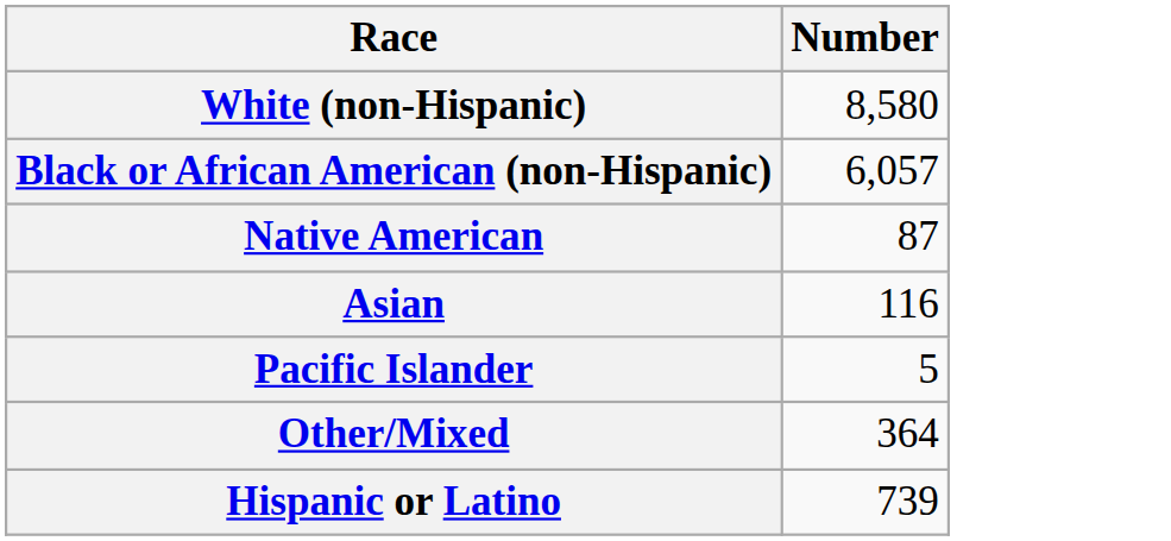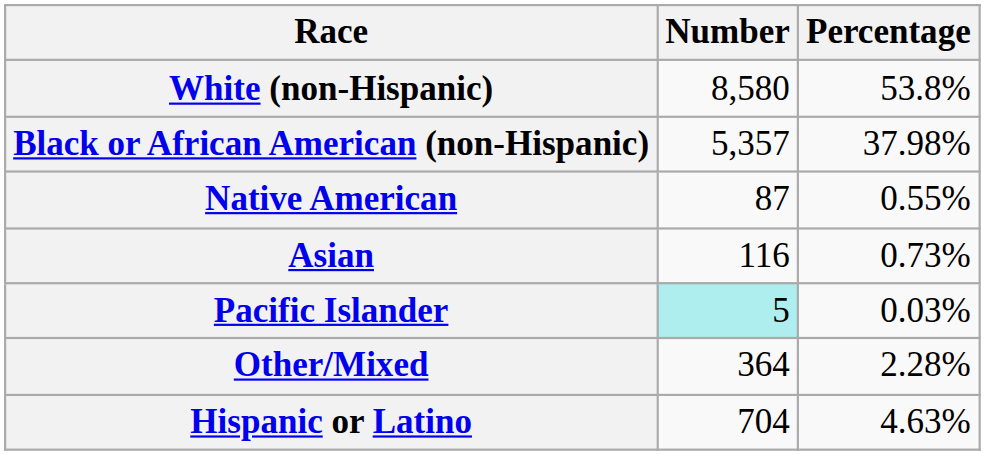 <table class="wikitable" style="text-align:right">
 <tr>
 <th scope="col">Race</th>
 <th scope="col">Number</th>
+<th scope="col">Percentage</th>
 </tr>
 <tr>
 <th scope="row"><a href='#'>White</a> (non-Hispanic)</th>
 <td>8,580</td>
+<td>53.8%</td>
 </tr>
 <tr>
 <th scope="row"><a href='#'>Black or African American</a> (non-Hispanic)</th>
-<td>6,057</td>
+<td>5,357</td>
+<td>37.98%</td>
 </tr>
 <tr>
 <th scope="row"><a href='#'>Native American</a></th>
 <td>87</td>
+<td>0.55%</td>
 </tr>
 <tr>
 <th scope="row"><a href='#'>Asian</a></th>
 <td>116</td>
+<td>0.73%</td>
 </tr>
 <tr>
 <th scope="row"><a href='#'>Pacific Islander</a></th>
-<td>5</td>
+<td style="background: paleturquoise;">5</td>
+<td>0.03%</td>
 </tr>
 <tr>
 <th scope="row"><a href='#'>Other/Mixed</a></th>
 <td>364</td>
+<td>2.28%</td>
 </tr>
 <tr>
 <th scope="row"><a href='#'>Hispanic</a> or <a href='#'>Latino</a></th>
-<td>739</td>
+<td>704</td>
+<td>4.63%</td>
 </tr>
 </table>
